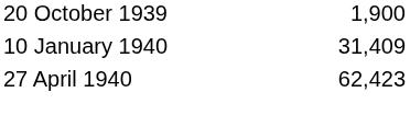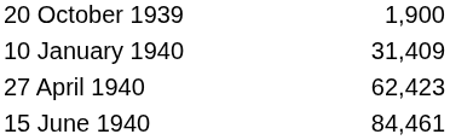 <table cellpadding=2 style="background:transparent;" width="300">
 <tr>
 <td>20 October 1939</td>
 <td align="right">1,900</td>
 </tr>
 <tr>
 <td>10 January 1940</td>
 <td align="right">31,409</td>
 </tr>
 <tr>
 <td>27 April 1940</td>
 <td align="right">62,423</td>
 </tr>
+<tr>
+<td>15 June 1940</td>
+<td align="right">84,461</td>
+</tr>
 </table>
